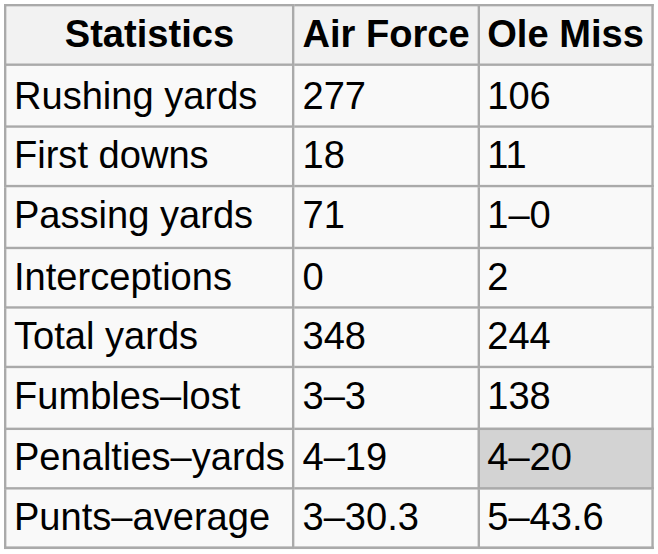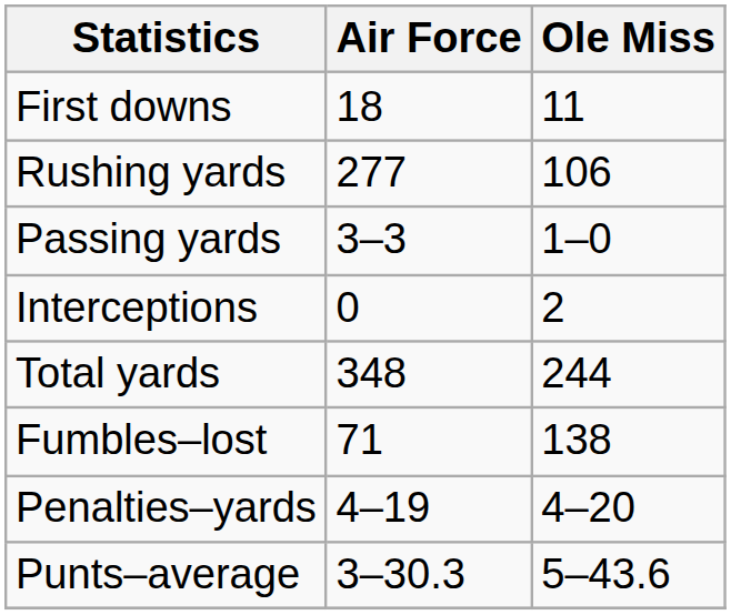 <table class="wikitable">
 <tr>
 <th>Statistics</th>
 <th>Air Force</th>
 <th>Ole Miss</th>
 </tr>
 <tr>
+<td>First downs</td>
+<td>18</td>
+<td>11</td>
+</tr>
+<tr>
 <td>Rushing yards</td>
 <td>277</td>
 <td>106</td>
 </tr>
 <tr>
-<td>First downs</td>
-<td>18</td>
-<td>11</td>
-</tr>
-<tr>
 <td>Passing yards</td>
-<td>71</td>
+<td>3–3</td>
 <td>1–0</td>
 </tr>
 <tr>
 <td>Interceptions</td>
 <td>0</td>
 <td>2</td>
 </tr>
 <tr>
 <td>Total yards</td>
 <td>348</td>
 <td>244</td>
 </tr>
 <tr>
 <td>Fumbles–lost</td>
-<td>3–3</td>
+<td>71</td>
 <td>138</td>
 </tr>
 <tr>
 <td>Penalties–yards</td>
 <td>4–19</td>
-<td style="background: lightgrey;">4–20</td>
+<td>4–20</td>
 </tr>
 <tr>
 <td>Punts–average</td>
 <td>3–30.3</td>
 <td>5–43.6</td>
 </tr>
 <tr>
 </tr>
 </table>
